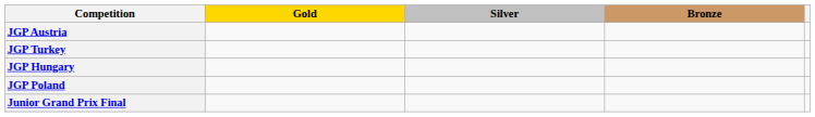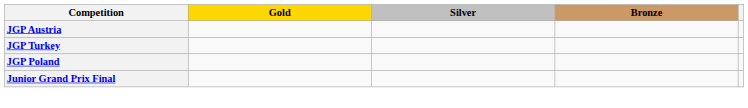 <table class="wikitable unsortable" style="text-align:left; width:90%">
 <tr>
 <th scope="col" style="text-align:center; width:25%">Competition</th>
 <td scope="col" style="text-align:center; width:25%; background:gold"><strong>Gold</strong></td>
 <td scope="col" style="text-align:center; width:25%; background:silver"><strong>Silver</strong></td>
 <td scope="col" style="text-align:center; width:25%; background:#c96"><strong>Bronze</strong></td>
 <th scope="col" style="text-align:center"></th>
 </tr>
 <tr>
 <th scope="row" style="text-align:left"> <a href='#'>JGP Austria</a></th>
 <td></td>
 <td></td>
 <td></td>
 <td></td>
 </tr>
 <tr>
 <th scope="row" style="text-align:left"> <a href='#'>JGP Turkey</a></th>
 <td></td>
 <td></td>
 <td></td>
 <td></td>
 </tr>
 <tr>
-<th scope="row" style="text-align:left"> <a href='#'>JGP Hungary</a></th>
-<td></td>
-<td></td>
-<td></td>
-<td></td>
-</tr>
-<tr>
 <th scope="row" style="text-align:left"> <a href='#'>JGP Poland</a></th>
 <td></td>
 <td></td>
 <td></td>
 <td></td>
 </tr>
 <tr>
 <th scope="row" style="text-align:left"> <a href='#'>Junior Grand Prix Final</a></th>
 <td></td>
 <td></td>
 <td></td>
 <td></td>
 </tr>
 </table>
